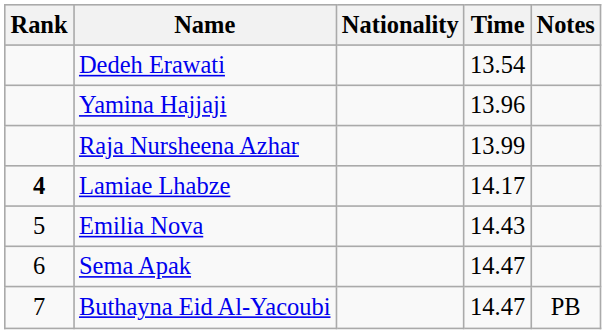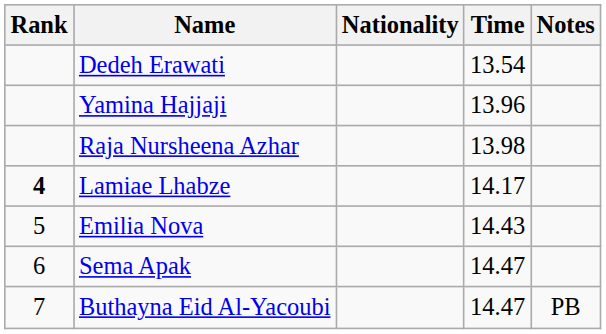 <table class="wikitable sortable" style="text-align:center;font-size:95%">
 <tr>
 <th>Rank</th>
 <th>Name</th>
 <th>Nationality</th>
 <th>Time</th>
 <th>Notes</th>
 </tr>
 <tr>
 <td></td>
 <td align=left><a href='#'>Dedeh Erawati</a></td>
 <td align=left></td>
 <td>13.54</td>
 <td></td>
 </tr>
 <tr>
 <td></td>
 <td align=left><a href='#'>Yamina Hajjaji</a></td>
 <td align=left></td>
 <td>13.96</td>
 <td></td>
 </tr>
 <tr>
 <td></td>
 <td align=left><a href='#'>Raja Nursheena Azhar</a></td>
 <td align=left></td>
-<td>13.99</td>
+<td>13.98</td>
 <td></td>
 </tr>
 <tr>
 <td><strong>4</strong></td>
 <td align=left><a href='#'>Lamiae Lhabze</a></td>
 <td align=left></td>
 <td>14.17</td>
 <td></td>
 </tr>
 <tr>
 <td>5</td>
 <td align=left><a href='#'>Emilia Nova</a></td>
 <td align=left></td>
 <td>14.43</td>
 <td></td>
 </tr>
 <tr>
 <td>6</td>
 <td align=left><a href='#'>Sema Apak</a></td>
 <td align=left></td>
 <td>14.47</td>
 <td></td>
 </tr>
 <tr>
 <td>7</td>
 <td align=left><a href='#'>Buthayna Eid Al-Yacoubi</a></td>
 <td align=left></td>
 <td>14.47</td>
 <td>PB</td>
 </tr>
 </table>
